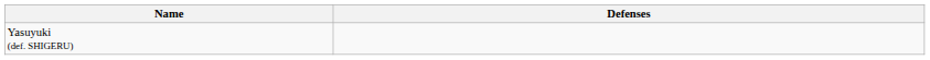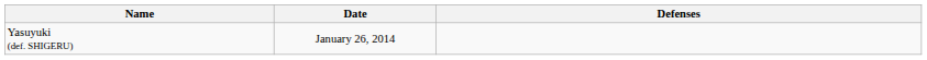 <table class="wikitable" width=100%>
 <tr>
 <th width=25%>Name</th>
+<th width=15%>Date</th>
 <th width=45%>Defenses</th>
 </tr>
 <tr>
 <td align=left> Yasuyuki <br><small>(def. SHIGERU)</small></td>
+<td align=center>January 26, 2014</td>
 <td></td>
 </tr>
 </table>
